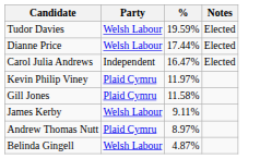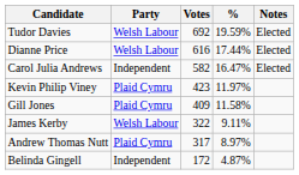 <table class=wikitable style=text-align:right>
 <tr>
 <th>Candidate</th>
 <th>Party</th>
+<th>Votes</th>
 <th>%</th>
 <th>Notes</th>
 </tr>
 <tr>
 <td align=left>Tudor Davies</td>
 <td align=left><a href='#'>Welsh Labour</a></td>
+<td>692</td>
 <td>19.59%</td>
 <td align=left>Elected</td>
 </tr>
 <tr>
 <td align=left>Dianne Price</td>
 <td align=left><a href='#'>Welsh Labour</a></td>
+<td>616</td>
 <td>17.44%</td>
 <td align=left>Elected</td>
 </tr>
 <tr>
 <td align=left>Carol Julia Andrews</td>
 <td align=left>Independent</td>
+<td>582</td>
 <td>16.47%</td>
 <td align=left>Elected</td>
 </tr>
 <tr>
 <td align=left>Kevin Philip Viney</td>
 <td align=left><a href='#'>Plaid Cymru</a></td>
+<td>423</td>
 <td>11.97%</td>
 <td></td>
 </tr>
 <tr>
 <td align=left>Gill Jones</td>
 <td align=left><a href='#'>Plaid Cymru</a></td>
+<td>409</td>
 <td>11.58%</td>
 <td></td>
 </tr>
 <tr>
 <td align=left>James Kerby</td>
 <td align=left><a href='#'>Welsh Labour</a></td>
+<td>322</td>
 <td>9.11%</td>
 <td></td>
 </tr>
 <tr>
 <td align=left>Andrew Thomas Nutt</td>
 <td align=left><a href='#'>Plaid Cymru</a></td>
+<td>317</td>
 <td>8.97%</td>
 <td></td>
 </tr>
 <tr>
 <td align=left>Belinda Gingell</td>
-<td align=left><a href='#'>Welsh Labour</a></td>
+<td align=left>Independent</td>
+<td>172</td>
 <td>4.87%</td>
 <td></td>
 </tr>
 </table>
